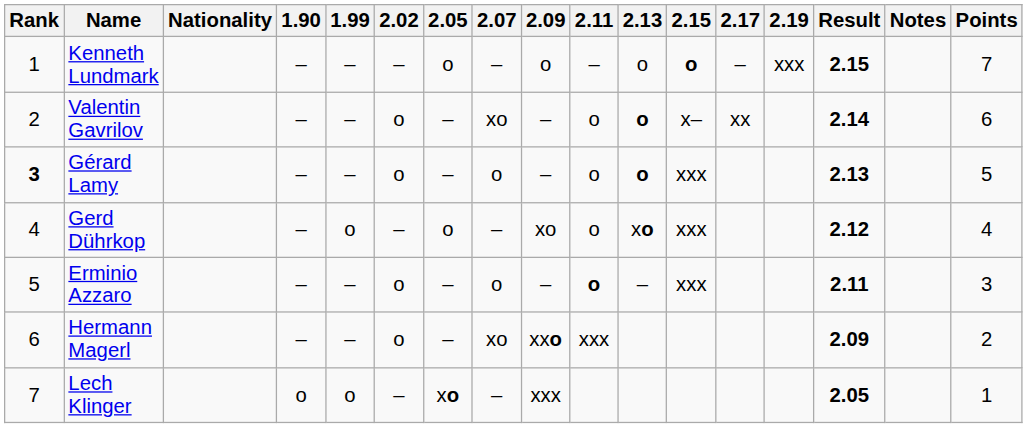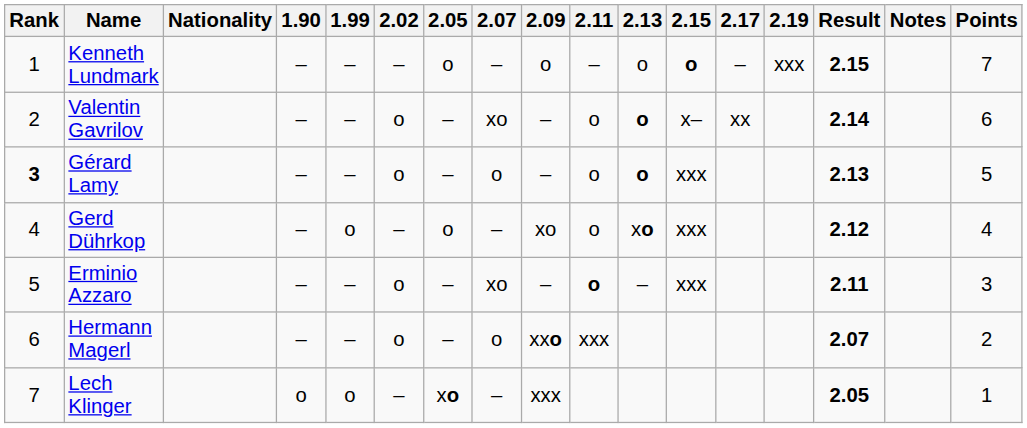 <table class="wikitable sortable" style="text-align:center">
 <tr>
 <th>Rank</th>
 <th>Name</th>
 <th>Nationality</th>
 <th>1.90</th>
 <th>1.99</th>
 <th>2.02</th>
 <th>2.05</th>
 <th>2.07</th>
 <th>2.09</th>
 <th>2.11</th>
 <th>2.13</th>
 <th>2.15</th>
 <th>2.17</th>
 <th>2.19</th>
 <th>Result</th>
 <th>Notes</th>
 <th>Points</th>
 </tr>
 <tr>
 <td>1</td>
 <td align=left><a href='#'>Kenneth Lundmark</a></td>
 <td align=left></td>
 <td>–</td>
 <td>–</td>
 <td>–</td>
 <td>o</td>
 <td>–</td>
 <td>o</td>
 <td>–</td>
 <td>o</td>
 <td><strong>o</strong></td>
 <td>–</td>
 <td>xxx</td>
 <td><strong>2.15</strong></td>
 <td></td>
 <td>7</td>
 </tr>
 <tr>
 <td>2</td>
 <td align=left><a href='#'>Valentin Gavrilov</a></td>
 <td align=left></td>
 <td>–</td>
 <td>–</td>
 <td>o</td>
 <td>–</td>
 <td>xo</td>
 <td>–</td>
 <td>o</td>
 <td><strong>o</strong></td>
 <td>x–</td>
 <td>xx</td>
 <td></td>
 <td><strong>2.14</strong></td>
 <td></td>
 <td>6</td>
 </tr>
 <tr>
 <td><strong>3</strong></td>
 <td align=left><a href='#'>Gérard Lamy</a></td>
 <td align=left></td>
 <td>–</td>
 <td>–</td>
 <td>o</td>
 <td>–</td>
 <td>o</td>
 <td>–</td>
 <td>o</td>
 <td><strong>o</strong></td>
 <td>xxx</td>
 <td></td>
 <td></td>
 <td><strong>2.13</strong></td>
 <td></td>
 <td>5</td>
 </tr>
 <tr>
 <td>4</td>
 <td align=left><a href='#'>Gerd Dührkop</a></td>
 <td align=left></td>
 <td>–</td>
 <td>o</td>
 <td>–</td>
 <td>o</td>
 <td>–</td>
 <td>xo</td>
 <td>o</td>
 <td>x<strong>o</strong></td>
 <td>xxx</td>
 <td></td>
 <td></td>
 <td><strong>2.12</strong></td>
 <td></td>
 <td>4</td>
 </tr>
 <tr>
 <td>5</td>
 <td align=left><a href='#'>Erminio Azzaro</a></td>
 <td align=left></td>
 <td>–</td>
 <td>–</td>
 <td>o</td>
 <td>–</td>
-<td>o</td>
+<td>xo</td>
 <td>–</td>
 <td><strong>o</strong></td>
 <td>–</td>
 <td>xxx</td>
 <td></td>
 <td></td>
 <td><strong>2.11</strong></td>
 <td></td>
 <td>3</td>
 </tr>
 <tr>
 <td>6</td>
 <td align=left><a href='#'>Hermann Magerl</a></td>
 <td align=left></td>
 <td>–</td>
 <td>–</td>
 <td>o</td>
 <td>–</td>
-<td>xo</td>
+<td>o</td>
 <td>xx<strong>o</strong></td>
 <td>xxx</td>
 <td></td>
 <td></td>
 <td></td>
 <td></td>
-<td><strong>2.09</strong></td>
+<td><strong>2.07</strong></td>
 <td></td>
 <td>2</td>
 </tr>
 <tr>
 <td>7</td>
 <td align=left><a href='#'>Lech Klinger</a></td>
 <td align=left></td>
 <td>o</td>
 <td>o</td>
 <td>–</td>
 <td>x<strong>o</strong></td>
 <td>–</td>
 <td>xxx</td>
 <td></td>
 <td></td>
 <td></td>
 <td></td>
 <td></td>
 <td><strong>2.05</strong></td>
 <td></td>
 <td>1</td>
 </tr>
 </table>
